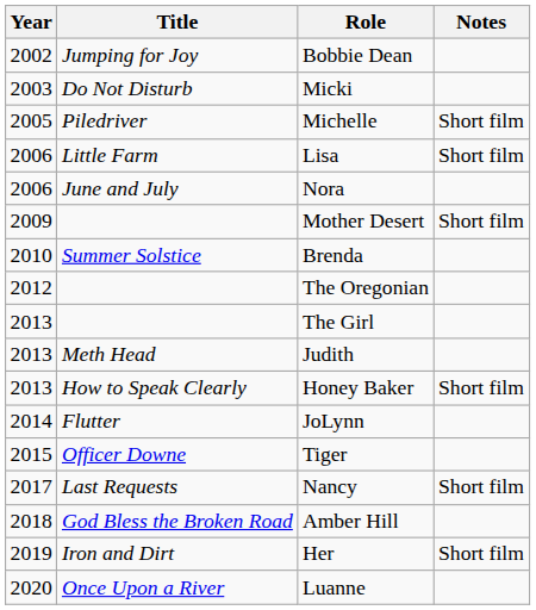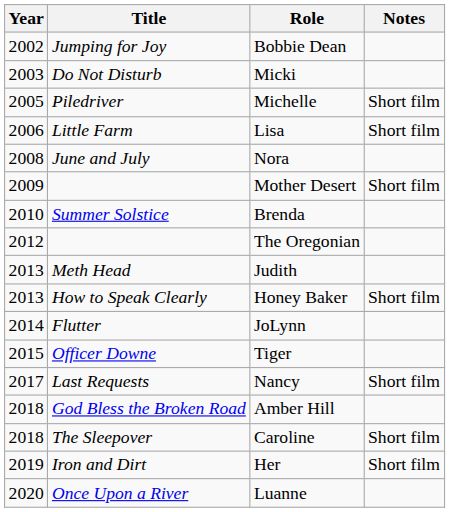 <table class="wikitable sortable">
 <tr>
 <th>Year</th>
 <th>Title</th>
 <th>Role</th>
 <th class="unsortable">Notes</th>
 </tr>
 <tr>
 <td>2002</td>
 <td><em>Jumping for Joy</em></td>
 <td>Bobbie Dean</td>
 <td></td>
 </tr>
 <tr>
 <td>2003</td>
 <td><em>Do Not Disturb</em></td>
 <td>Micki</td>
 <td></td>
 </tr>
 <tr>
 <td>2005</td>
 <td><em>Piledriver</em></td>
 <td>Michelle</td>
 <td>Short film</td>
 </tr>
 <tr>
 <td>2006</td>
 <td><em>Little Farm</em></td>
 <td>Lisa</td>
 <td>Short film</td>
 </tr>
 <tr>
-<td>2006</td>
+<td>2008</td>
 <td><em>June and July</em></td>
 <td>Nora</td>
 <td></td>
 </tr>
 <tr>
 <td>2009</td>
 <td><em></em></td>
 <td>Mother Desert</td>
 <td>Short film</td>
 </tr>
 <tr>
 <td>2010</td>
 <td><em><a href='#'>Summer Solstice</a></em></td>
 <td>Brenda</td>
 <td></td>
 </tr>
 <tr>
 <td>2012</td>
 <td><em></em></td>
 <td>The Oregonian</td>
-<td></td>
-</tr>
-<tr>
-<td>2013</td>
-<td><em></em></td>
-<td>The Girl</td>
 <td></td>
 </tr>
 <tr>
 <td>2013</td>
 <td><em>Meth Head</em></td>
 <td>Judith</td>
 <td></td>
 </tr>
 <tr>
 <td>2013</td>
 <td><em>How to Speak Clearly</em></td>
 <td>Honey Baker</td>
 <td>Short film</td>
 </tr>
 <tr>
 <td>2014</td>
 <td><em>Flutter</em></td>
 <td>JoLynn</td>
 <td></td>
 </tr>
 <tr>
 <td>2015</td>
 <td><em><a href='#'>Officer Downe</a></em></td>
 <td>Tiger</td>
 <td></td>
 </tr>
 <tr>
 <td>2017</td>
 <td><em>Last Requests</em></td>
 <td>Nancy</td>
 <td>Short film</td>
 </tr>
 <tr>
 <td>2018</td>
 <td><em><a href='#'>God Bless the Broken Road</a></em></td>
 <td>Amber Hill</td>
 <td></td>
 </tr>
 <tr>
+<td>2018</td>
+<td><em>The Sleepover</em></td>
+<td>Caroline</td>
+<td>Short film</td>
+</tr>
+<tr>
 <td>2019</td>
 <td><em>Iron and Dirt</em></td>
 <td>Her</td>
 <td>Short film</td>
 </tr>
 <tr>
 <td>2020</td>
 <td><em><a href='#'>Once Upon a River</a></em></td>
 <td>Luanne</td>
 <td></td>
 </tr>
 </table>
